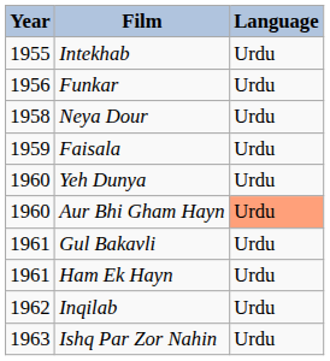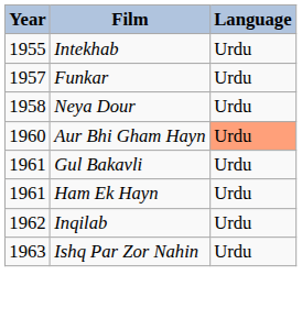 <table class="wikitable sortable plainrowheaders">
 <tr>
 <th style="background:#B0C4DE;">Year</th>
 <th style="background:#B0C4DE;">Film</th>
 <th style="background:#B0C4DE;">Language</th>
 </tr>
 <tr>
 <td>1955</td>
 <td><em>Intekhab</em></td>
 <td>Urdu</td>
 </tr>
 <tr>
-<td>1956</td>
+<td>1957</td>
 <td><em>Funkar</em></td>
 <td>Urdu</td>
 </tr>
 <tr>
 <td>1958</td>
 <td><em>Neya Dour</em></td>
-<td>Urdu</td>
-</tr>
-<tr>
-<td>1959</td>
-<td><em>Faisala</em></td>
-<td>Urdu</td>
-</tr>
-<tr>
-<td>1960</td>
-<td><em>Yeh Dunya</em></td>
 <td>Urdu</td>
 </tr>
 <tr>
 <td>1960</td>
 <td><em>Aur Bhi Gham Hayn</em></td>
 <td style="background: lightsalmon;">Urdu</td>
 </tr>
 <tr>
 <td>1961</td>
 <td><em>Gul Bakavli</em></td>
 <td>Urdu</td>
 </tr>
 <tr>
 <td>1961</td>
 <td><em>Ham Ek Hayn</em></td>
 <td>Urdu</td>
 </tr>
 <tr>
 <td>1962</td>
 <td><em>Inqilab</em></td>
 <td>Urdu</td>
 </tr>
 <tr>
 <td>1963</td>
 <td><em>Ishq Par Zor Nahin</em></td>
 <td>Urdu</td>
 </tr>
 </table>
